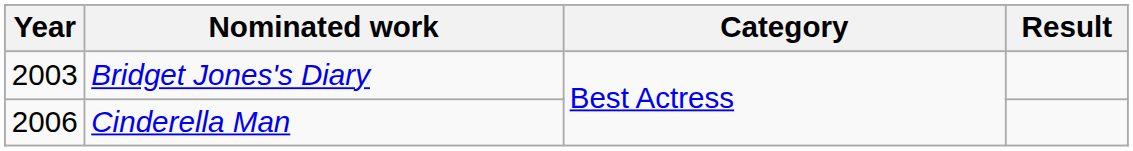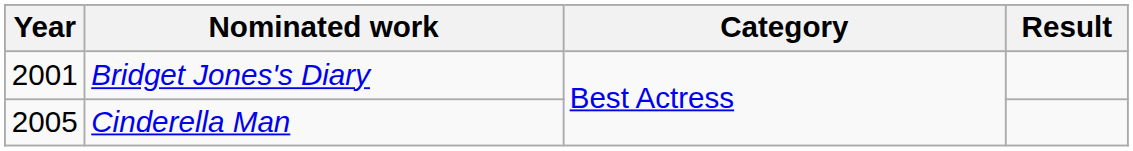 <table class="wikitable sortable">
 <tr>
 <th scope="col" style="width:1em;">Year</th>
 <th scope="col" style="width:39em;">Nominated work</th>
 <th scope="col" style="width:37em;">Category</th>
 <th scope="col" style="width:5em;">Result</th>
 </tr>
 <tr>
-<td>2003</td>
+<td>2001</td>
 <td><em><a href='#'>Bridget Jones's Diary</a></em></td>
 <td rowspan="2"><a href='#'>Best Actress</a></td>
 <td></td>
 </tr>
 <tr>
-<td>2006</td>
+<td>2005</td>
 <td><em><a href='#'>Cinderella Man</a></em></td>
 <td></td>
 </tr>
 </table>
